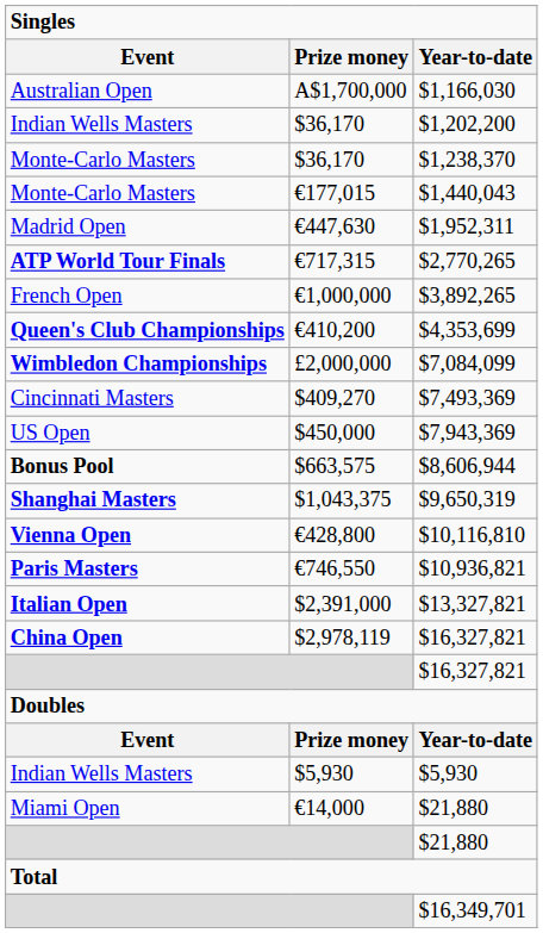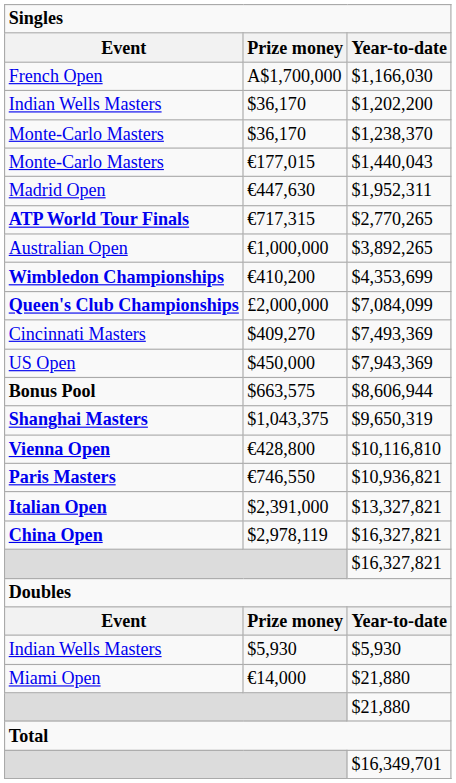 <table class="wikitable sortable">
 <tr>
 <td colspan=3><strong>Singles</strong></td>
 </tr>
 <tr>
 <th>Event</th>
 <th>Prize money</th>
 <th>Year-to-date</th>
 </tr>
 <tr>
-<td><a href='#'>Australian Open</a></td>
+<td><a href='#'>French Open</a></td>
 <td>A$1,700,000</td>
 <td>$1,166,030</td>
 </tr>
 <tr>
 <td><a href='#'>Indian Wells Masters</a></td>
 <td>$36,170</td>
 <td>$1,202,200</td>
 </tr>
 <tr>
 <td><a href='#'>Monte-Carlo Masters</a></td>
 <td>$36,170</td>
 <td>$1,238,370</td>
 </tr>
 <tr>
 <td><a href='#'>Monte-Carlo Masters</a></td>
 <td>€177,015</td>
 <td>$1,440,043</td>
 </tr>
 <tr>
 <td><a href='#'>Madrid Open</a></td>
 <td>€447,630</td>
 <td>$1,952,311</td>
 </tr>
 <tr>
 <td><a href='#'><strong>ATP World Tour Finals</strong></a></td>
 <td>€717,315</td>
 <td>$2,770,265</td>
 </tr>
 <tr>
-<td><a href='#'>French Open</a></td>
+<td><a href='#'>Australian Open</a></td>
 <td>€1,000,000</td>
 <td>$3,892,265</td>
 </tr>
 <tr>
-<td><a href='#'><strong>Queen's Club Championships</strong></a></td>
+<td><a href='#'><strong>Wimbledon Championships</strong></a></td>
 <td>€410,200</td>
 <td>$4,353,699</td>
 </tr>
 <tr>
-<td><a href='#'><strong>Wimbledon Championships</strong></a></td>
+<td><a href='#'><strong>Queen's Club Championships</strong></a></td>
 <td>£2,000,000</td>
 <td>$7,084,099</td>
 </tr>
 <tr>
 <td><a href='#'>Cincinnati Masters</a></td>
 <td>$409,270</td>
 <td>$7,493,369</td>
 </tr>
 <tr>
 <td><a href='#'>US Open</a></td>
 <td>$450,000</td>
 <td>$7,943,369</td>
 </tr>
 <tr>
 <td><strong>Bonus Pool</strong></td>
 <td>$663,575</td>
 <td>$8,606,944</td>
 </tr>
 <tr>
 <td><a href='#'><strong>Shanghai Masters</strong></a></td>
 <td>$1,043,375</td>
 <td>$9,650,319</td>
 </tr>
 <tr>
 <td><a href='#'><strong>Vienna Open</strong></a></td>
 <td>€428,800</td>
 <td>$10,116,810</td>
 </tr>
 <tr>
 <td><a href='#'><strong>Paris Masters</strong></a></td>
 <td>€746,550</td>
 <td>$10,936,821</td>
 </tr>
 <tr>
 <td><strong><a href='#'>Italian Open</a></strong></td>
 <td>$2,391,000</td>
 <td>$13,327,821</td>
 </tr>
 <tr>
 <td><a href='#'><strong>China Open</strong></a></td>
 <td>$2,978,119</td>
 <td>$16,327,821</td>
 </tr>
 <tr class="sortbottom">
 <td colspan=2 bgcolor=#DCDCDC></td>
 <td>$16,327,821</td>
 </tr>
 <tr>
 <td colspan=3><strong>Doubles</strong></td>
 </tr>
 <tr>
 <th>Event</th>
 <th>Prize money</th>
 <th>Year-to-date</th>
 </tr>
 <tr>
 <td><a href='#'>Indian Wells Masters</a></td>
 <td>$5,930</td>
 <td>$5,930</td>
 </tr>
 <tr>
 <td><a href='#'>Miami Open</a></td>
 <td>€14,000</td>
 <td>$21,880</td>
 </tr>
 <tr class="sortbottom">
 <td colspan=2 bgcolor=#DCDCDC></td>
 <td>$21,880</td>
 </tr>
 <tr>
 <td colspan=3><strong>Total</strong></td>
 </tr>
 <tr class="sortbottom">
 <td colspan=2 bgcolor=#DCDCDC></td>
 <td>$16,349,701</td>
 </tr>
 <tr>
 </tr>
 </table>
